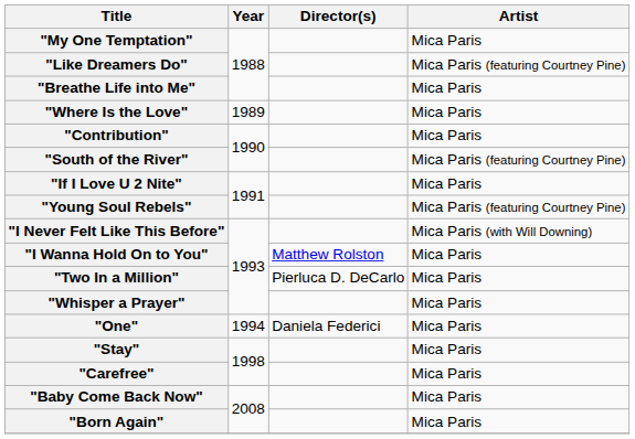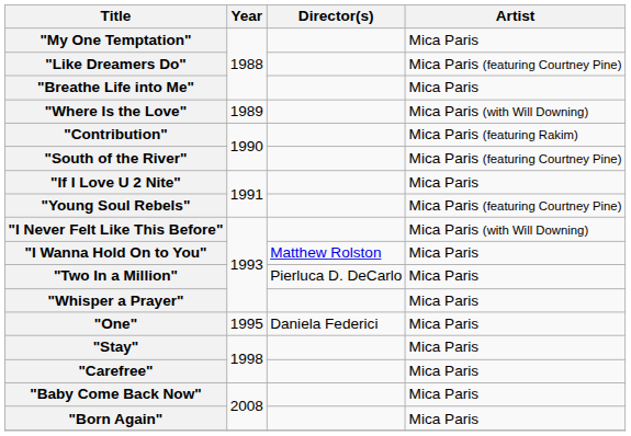 <table class="wikitable plainrowheaders">
 <tr>
 <th scope="col">Title</th>
 <th scope="col">Year</th>
 <th scope="col">Director(s)</th>
 <th scope="col">Artist</th>
 </tr>
 <tr>
 <th scope="row">"My One Temptation"</th>
 <td style="text-align:center;" rowspan="3">1988</td>
 <td></td>
 <td>Mica Paris</td>
 </tr>
 <tr>
 <th scope="row">"Like Dreamers Do"</th>
 <td></td>
 <td>Mica Paris <small>(featuring Courtney Pine)</small></td>
 </tr>
 <tr>
 <th scope="row">"Breathe Life into Me"</th>
 <td></td>
 <td>Mica Paris</td>
 </tr>
 <tr>
 <th scope="row">"Where Is the Love" </th>
 <td>1989</td>
 <td></td>
-<td>Mica Paris</td>
+<td>Mica Paris <small>(with Will Downing)</small></td>
 </tr>
 <tr>
 <th scope="row">"Contribution" </th>
 <td style="text-align:center;" rowspan="2">1990</td>
 <td></td>
-<td>Mica Paris</td>
+<td>Mica Paris <small>(featuring Rakim)</small></td>
 </tr>
 <tr>
 <th scope="row">"South of the River" </th>
 <td></td>
 <td>Mica Paris <small>(featuring Courtney Pine)</small></td>
 </tr>
 <tr>
 <th scope="row">"If I Love U 2 Nite" </th>
 <td style="text-align:center;" rowspan="2">1991</td>
 <td></td>
 <td>Mica Paris</td>
 </tr>
 <tr>
 <th scope="row">"Young Soul Rebels" </th>
 <td></td>
 <td>Mica Paris <small>(featuring Courtney Pine)</small></td>
 </tr>
 <tr>
 <th scope="row">"I Never Felt Like This Before" </th>
 <td style="text-align:center;" rowspan="4">1993</td>
 <td></td>
 <td>Mica Paris <small>(with Will Downing)</small></td>
 </tr>
 <tr>
 <th scope="row">"I Wanna Hold On to You" </th>
 <td><a href='#'>Matthew Rolston</a></td>
 <td>Mica Paris</td>
 </tr>
 <tr>
 <th scope="row">"Two In a Million" </th>
 <td>Pierluca D. DeCarlo</td>
 <td>Mica Paris</td>
 </tr>
 <tr>
 <th scope="row">"Whisper a Prayer" </th>
 <td></td>
 <td>Mica Paris</td>
 </tr>
 <tr>
 <th scope="row">"One" </th>
-<td>1994</td>
+<td>1995</td>
 <td>Daniela Federici</td>
 <td>Mica Paris</td>
 </tr>
 <tr>
 <th scope="row">"Stay" </th>
 <td style="text-align:center;" rowspan="2">1998</td>
 <td></td>
 <td>Mica Paris</td>
 </tr>
 <tr>
 <th scope="row">"Carefree" </th>
 <td></td>
 <td>Mica Paris</td>
 </tr>
 <tr>
 <th scope="row">"Baby Come Back Now" </th>
 <td style="text-align:center;" rowspan="2">2008</td>
 <td></td>
 <td>Mica Paris</td>
 </tr>
 <tr>
 <th scope="row">"Born Again" </th>
 <td></td>
 <td>Mica Paris</td>
 </tr>
 <tr>
 </tr>
 </table>
